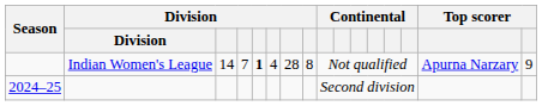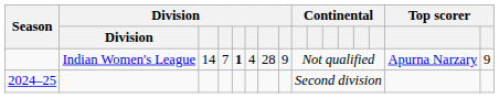 <table class="wikitable" style="text-align:center">
 <tr>
 <th scope="col" rowspan="2">Season</th>
 <th colspan=7 class="unsortable">Division</th>
 <th colspan=6 class="unsortable">Continental</th>
 <th colspan=2 class="unsortable">Top scorer</th>
 </tr>
 <tr>
 <th>Division</th>
 <th></th>
 <th></th>
 <th></th>
 <th></th>
 <th></th>
 <th></th>
 <th></th>
 <th></th>
 <th></th>
 <th></th>
 <th></th>
 <th></th>
 <th></th>
 <th></th>
 </tr>
 <tr>
 <td></td>
 <td><a href='#'>Indian Women's League</a></td>
 <td>14</td>
 <td>7</td>
 <td><strong>1</strong></td>
 <td>4</td>
 <td>28</td>
-<td>8</td>
+<td>9</td>
 <td colspan="6"><em>Not qualified</em></td>
 <td> <a href='#'>Apurna Narzary</a><br></td>
 <td>9</td>
 </tr>
 <tr>
 <td><a href='#'>2024–25</a></td>
 <td></td>
 <td></td>
 <td></td>
 <td></td>
 <td></td>
 <td></td>
 <td></td>
 <td colspan="6"><em>Second division</em></td>
 <td></td>
 </tr>
 </table>
